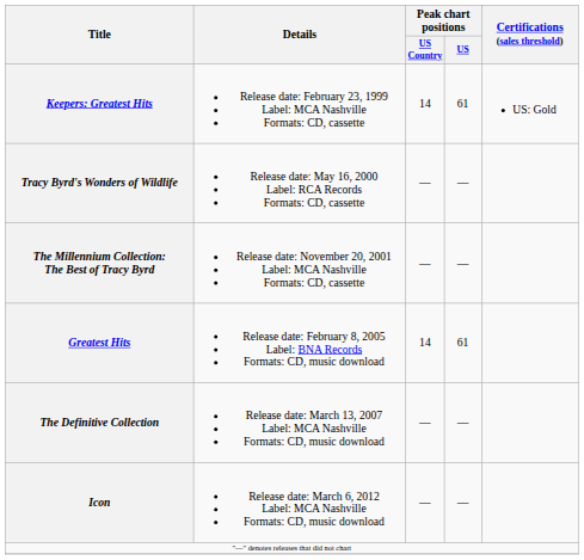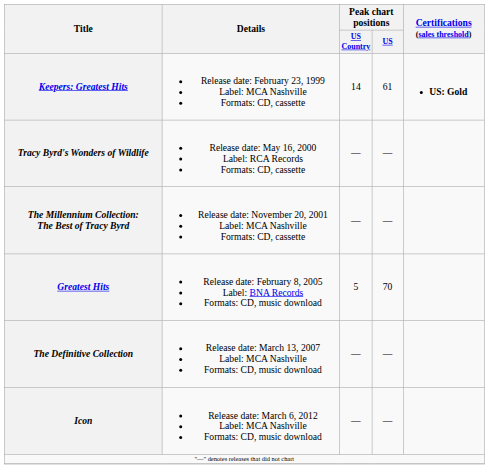 <table class="wikitable plainrowheaders" style="text-align:center;">
 <tr>
 <th rowspan="2" style="width:16em;">Title</th>
 <th rowspan="2" style="width:18em;">Details</th>
 <th colspan="2">Peak chart<br>positions</th>
 <th rowspan="2" style="width:8em;"><a href='#'>Certifications</a><br><small>(<a href='#'>sales threshold</a>)</small></th>
 </tr>
 <tr style="font-size:smaller;">
 <th width="45"><a href='#'>US Country</a><br></th>
 <th width="45"><a href='#'>US</a><br></th>
 </tr>
 <tr>
 <th scope="row"><em><a href='#'>Keepers: Greatest Hits</a></em></th>
 <td><br><ul><li>Release date: February 23, 1999</li><li>Label: MCA Nashville</li><li>Formats: CD, cassette</li></ul></td>
 <td>14</td>
 <td>61</td>
-<td align="left"><br><ul><li>US: Gold</li></ul></td>
+<td align="left"><strong><br><ul><li>US: Gold</li></ul></strong></td>
 </tr>
 <tr>
 <th scope="row"><em>Tracy Byrd's Wonders of Wildlife</em></th>
 <td><br><ul><li>Release date: May 16, 2000</li><li>Label: RCA Records</li><li>Formats: CD, cassette</li></ul></td>
 <td>—</td>
 <td>—</td>
 <td></td>
 </tr>
 <tr>
 <th scope="row"><em>The Millennium Collection:<br>The Best of Tracy Byrd</em></th>
 <td><br><ul><li>Release date: November 20, 2001</li><li>Label: MCA Nashville</li><li>Formats: CD, cassette</li></ul></td>
 <td>—</td>
 <td>—</td>
 <td></td>
 </tr>
 <tr>
 <th scope="row"><em><a href='#'>Greatest Hits</a></em></th>
 <td><br><ul><li>Release date: February 8, 2005</li><li>Label: <a href='#'>BNA Records</a></li><li>Formats: CD, music download</li></ul></td>
-<td>14</td>
-<td>61</td>
+<td>5</td>
+<td>70</td>
 <td></td>
 </tr>
 <tr>
 <th scope="row"><em>The Definitive Collection</em></th>
 <td><br><ul><li>Release date: March 13, 2007</li><li>Label: MCA Nashville</li><li>Formats: CD, music download</li></ul></td>
 <td>—</td>
 <td>—</td>
 <td></td>
 </tr>
 <tr>
 <th scope="row"><em>Icon</em></th>
 <td><br><ul><li>Release date: March 6, 2012</li><li>Label: MCA Nashville</li><li>Formats: CD, music download</li></ul></td>
 <td>—</td>
 <td>—</td>
 <td></td>
 </tr>
 <tr>
 <td colspan="10" style="font-size:8pt">"—" denotes releases that did not chart</td>
 </tr>
 <tr>
 </tr>
 </table>
